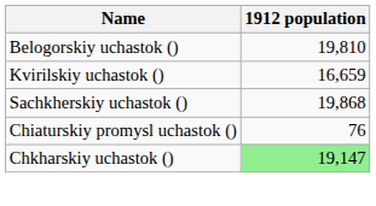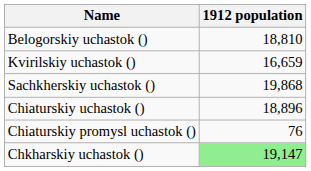 <table class="wikitable sortable">
 <tr>
 <th>Name</th>
 <th>1912 population</th>
 </tr>
 <tr>
 <td>Belogorskiy uchastok ()</td>
-<td align="right">19,810</td>
+<td align="right">18,810</td>
 </tr>
 <tr>
 <td>Kvirilskiy uchastok ()</td>
 <td align="right">16,659</td>
 </tr>
 <tr>
 <td>Sachkherskiy uchastok ()</td>
 <td align="right">19,868</td>
 </tr>
 <tr>
+<td>Chiaturskiy uchastok ()</td>
+<td align="right">18,896</td>
+</tr>
+<tr>
 <td>Chiaturskiy promysl uchastok ()</td>
 <td align="right">76</td>
 </tr>
 <tr>
 <td>Chkharskiy uchastok ()</td>
 <td align="right" style="background: lightgreen;">19,147</td>
 </tr>
 </table>
